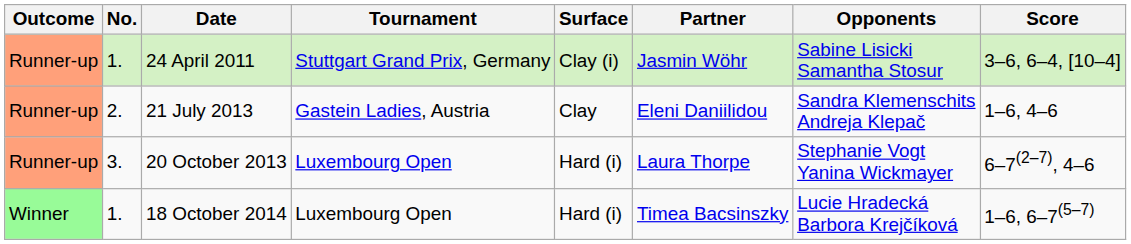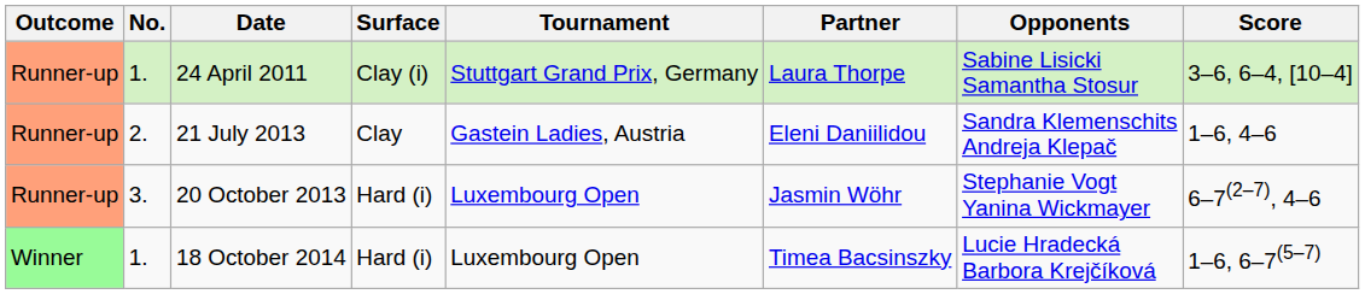 <table class="sortable wikitable nowrap">
 <tr>
 <th>Outcome</th>
 <th>No.</th>
 <th>Date</th>
+<th>Surface</th>
 <th>Tournament</th>
-<th>Surface</th>
 <th>Partner</th>
 <th>Opponents</th>
 <th class="unsortable">Score</th>
 </tr>
 <tr style="background:#d4f1c5;">
 <td style="background:#ffa07a;">Runner-up</td>
 <td>1.</td>
 <td>24 April 2011</td>
+<td>Clay (i)</td>
 <td><a href='#'>Stuttgart Grand Prix</a>, Germany</td>
-<td>Clay (i)</td>
-<td> <a href='#'>Jasmin Wöhr</a></td>
+<td> <a href='#'>Laura Thorpe</a></td>
 <td> <a href='#'>Sabine Lisicki</a> <br>  <a href='#'>Samantha Stosur</a></td>
 <td>3–6, 6–4, [10–4]</td>
 </tr>
 <tr>
 <td style="background:#ffa07a;">Runner-up</td>
 <td>2.</td>
 <td>21 July 2013</td>
+<td>Clay</td>
 <td><a href='#'>Gastein Ladies</a>, Austria</td>
-<td>Clay</td>
 <td> <a href='#'>Eleni Daniilidou</a></td>
 <td> <a href='#'>Sandra Klemenschits</a> <br>  <a href='#'>Andreja Klepač</a></td>
 <td>1–6, 4–6</td>
 </tr>
 <tr>
 <td style="background:#ffa07a;">Runner-up</td>
 <td>3.</td>
 <td>20 October 2013</td>
+<td>Hard (i)</td>
 <td><a href='#'>Luxembourg Open</a></td>
-<td>Hard (i)</td>
-<td> <a href='#'>Laura Thorpe</a></td>
+<td> <a href='#'>Jasmin Wöhr</a></td>
 <td> <a href='#'>Stephanie Vogt</a> <br>  <a href='#'>Yanina Wickmayer</a></td>
 <td>6–7<sup>(2–7)</sup>, 4–6</td>
 </tr>
 <tr>
 <td style="background:#98fb98;">Winner</td>
 <td>1.</td>
 <td>18 October 2014</td>
+<td>Hard (i)</td>
 <td>Luxembourg Open</td>
-<td>Hard (i)</td>
 <td> <a href='#'>Timea Bacsinszky</a></td>
 <td> <a href='#'>Lucie Hradecká</a> <br>  <a href='#'>Barbora Krejčíková</a></td>
 <td>1–6, 6–7<sup>(5–7)</sup></td>
 </tr>
 </table>
